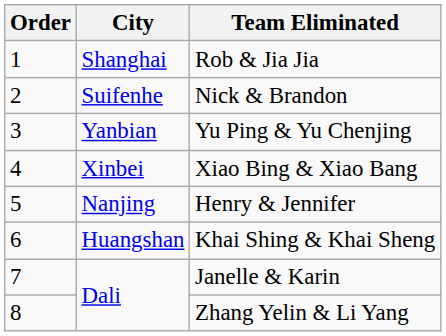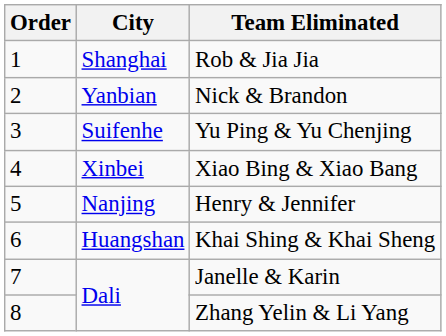 <table class="wikitable">
 <tr>
 <th>Order</th>
 <th>City</th>
 <th>Team Eliminated</th>
 </tr>
 <tr>
 <td>1</td>
 <td><a href='#'>Shanghai</a></td>
 <td>Rob & Jia Jia</td>
 </tr>
 <tr>
 <td>2</td>
-<td><a href='#'>Suifenhe</a></td>
+<td><a href='#'>Yanbian</a></td>
 <td>Nick & Brandon</td>
 </tr>
 <tr>
 <td>3</td>
-<td><a href='#'>Yanbian</a></td>
+<td><a href='#'>Suifenhe</a></td>
 <td>Yu Ping & Yu Chenjing</td>
 </tr>
 <tr>
 <td>4</td>
 <td><a href='#'>Xinbei</a></td>
 <td>Xiao Bing & Xiao Bang</td>
 </tr>
 <tr>
 <td>5</td>
 <td><a href='#'>Nanjing</a></td>
 <td>Henry & Jennifer</td>
 </tr>
 <tr>
 <td>6</td>
 <td><a href='#'>Huangshan</a></td>
 <td>Khai Shing & Khai Sheng</td>
 </tr>
 <tr>
 <td>7</td>
 <td rowspan="2"><a href='#'>Dali</a></td>
 <td>Janelle & Karin</td>
 </tr>
 <tr>
 <td>8</td>
 <td>Zhang Yelin & Li Yang</td>
 </tr>
 </table>
